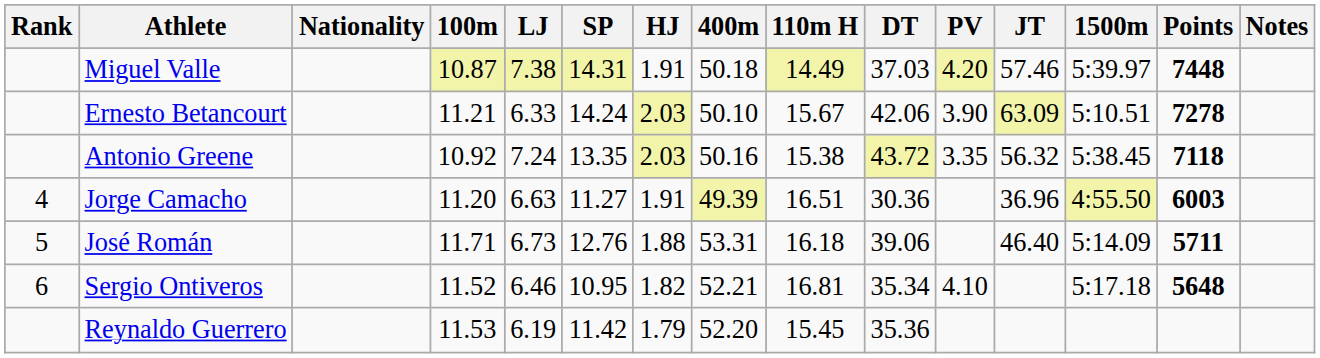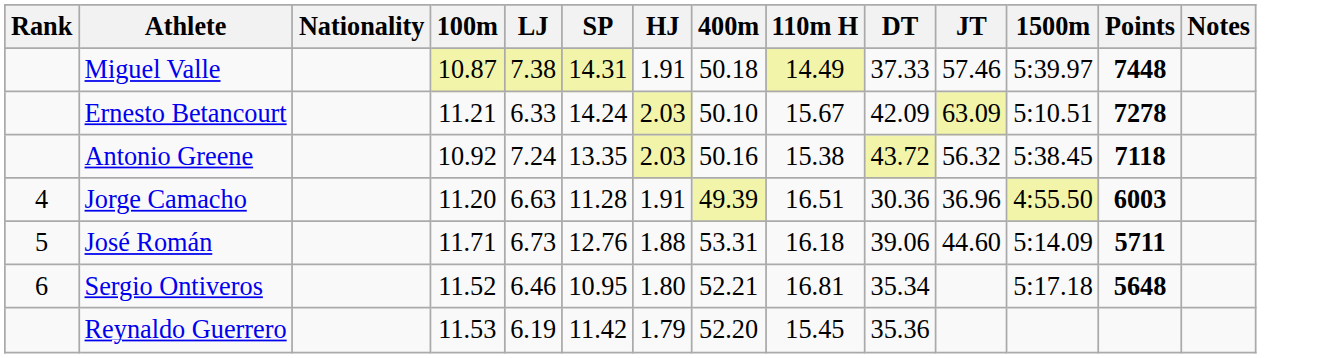 <table class="wikitable sortable" style=" text-align:center;font-size:95%">
 <tr>
 <th>Rank</th>
 <th>Athlete</th>
 <th>Nationality</th>
 <th>100m</th>
 <th>LJ</th>
 <th>SP</th>
 <th>HJ</th>
 <th>400m</th>
 <th>110m H</th>
 <th>DT</th>
-<th>PV</th>
 <th>JT</th>
 <th>1500m</th>
 <th>Points</th>
 <th>Notes</th>
 </tr>
 <tr>
 <td></td>
 <td align=left><a href='#'>Miguel Valle</a></td>
 <td align=left></td>
 <td bgcolor=#F2F5A9>10.87</td>
 <td bgcolor=#F2F5A9>7.38</td>
 <td bgcolor=#F2F5A9>14.31</td>
 <td>1.91</td>
 <td>50.18</td>
 <td bgcolor=#F2F5A9>14.49</td>
-<td>37.03</td>
-<td bgcolor=#F2F5A9>4.20</td>
+<td>37.33</td>
 <td>57.46</td>
 <td>5:39.97</td>
 <td><strong>7448</strong></td>
 <td></td>
 </tr>
 <tr>
 <td></td>
 <td align=left><a href='#'>Ernesto Betancourt</a></td>
 <td align=left></td>
 <td>11.21</td>
 <td>6.33</td>
 <td>14.24</td>
 <td bgcolor=#F2F5A9>2.03</td>
 <td>50.10</td>
 <td>15.67</td>
-<td>42.06</td>
-<td>3.90</td>
+<td>42.09</td>
 <td bgcolor=#F2F5A9>63.09</td>
 <td>5:10.51</td>
 <td><strong>7278</strong></td>
 <td></td>
 </tr>
 <tr>
 <td></td>
 <td align=left><a href='#'>Antonio Greene</a></td>
 <td align=left></td>
 <td>10.92</td>
 <td>7.24</td>
 <td>13.35</td>
 <td bgcolor=#F2F5A9>2.03</td>
 <td>50.16</td>
 <td>15.38</td>
 <td bgcolor=#F2F5A9>43.72</td>
-<td>3.35</td>
 <td>56.32</td>
 <td>5:38.45</td>
 <td><strong>7118</strong></td>
 <td></td>
 </tr>
 <tr>
 <td>4</td>
 <td align=left><a href='#'>Jorge Camacho</a></td>
 <td align=left></td>
 <td>11.20</td>
 <td>6.63</td>
-<td>11.27</td>
+<td>11.28</td>
 <td>1.91</td>
 <td bgcolor=#F2F5A9>49.39</td>
 <td>16.51</td>
 <td>30.36</td>
-<td></td>
 <td>36.96</td>
 <td bgcolor=#F2F5A9>4:55.50</td>
 <td><strong>6003</strong></td>
 <td></td>
 </tr>
 <tr>
 <td>5</td>
 <td align=left><a href='#'>José Román</a></td>
 <td align=left></td>
 <td>11.71</td>
 <td>6.73</td>
 <td>12.76</td>
 <td>1.88</td>
 <td>53.31</td>
 <td>16.18</td>
 <td>39.06</td>
-<td></td>
-<td>46.40</td>
+<td>44.60</td>
 <td>5:14.09</td>
 <td><strong>5711</strong></td>
 <td></td>
 </tr>
 <tr>
 <td>6</td>
 <td align=left><a href='#'>Sergio Ontiveros</a></td>
 <td align=left></td>
 <td>11.52</td>
 <td>6.46</td>
 <td>10.95</td>
-<td>1.82</td>
+<td>1.80</td>
 <td>52.21</td>
 <td>16.81</td>
 <td>35.34</td>
-<td>4.10</td>
 <td></td>
 <td>5:17.18</td>
 <td><strong>5648</strong></td>
 <td></td>
 </tr>
 <tr>
 <td></td>
 <td align=left><a href='#'>Reynaldo Guerrero</a></td>
 <td align=left></td>
 <td>11.53</td>
 <td>6.19</td>
 <td>11.42</td>
 <td>1.79</td>
 <td>52.20</td>
 <td>15.45</td>
 <td>35.36</td>
 <td></td>
 <td></td>
-<td></td>
 <td><strong></strong></td>
 <td></td>
 </tr>
 </table>
